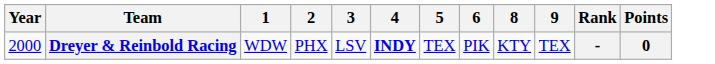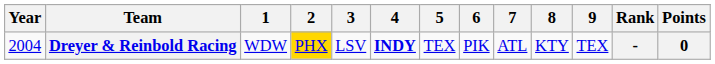 <table class="wikitable" style="text-align:center; font-size:90%">
 <tr>
 <th>Year</th>
 <th>Team</th>
 <th>1</th>
 <th>2</th>
 <th>3</th>
 <th>4</th>
 <th>5</th>
 <th>6</th>
+<th>7</th>
 <th>8</th>
 <th>9</th>
 <th>Rank</th>
 <th>Points</th>
 </tr>
 <tr>
-<td rowspan=1><a href='#'>2000</a></td>
+<td rowspan=1><a href='#'>2004</a></td>
 <th><a href='#'>Dreyer & Reinbold Racing</a></th>
 <td><a href='#'>WDW</a></td>
-<td><a href='#'>PHX</a></td>
+<td style="background: gold;"><a href='#'>PHX</a></td>
 <td><a href='#'>LSV</a></td>
 <td><strong><a href='#'>INDY</a><br></strong></td>
 <td><a href='#'>TEX</a></td>
 <td><a href='#'>PIK</a></td>
+<td><a href='#'>ATL</a></td>
 <td><a href='#'>KTY</a></td>
 <td><a href='#'>TEX</a></td>
 <th>-</th>
 <th>0</th>
 </tr>
 </table>
